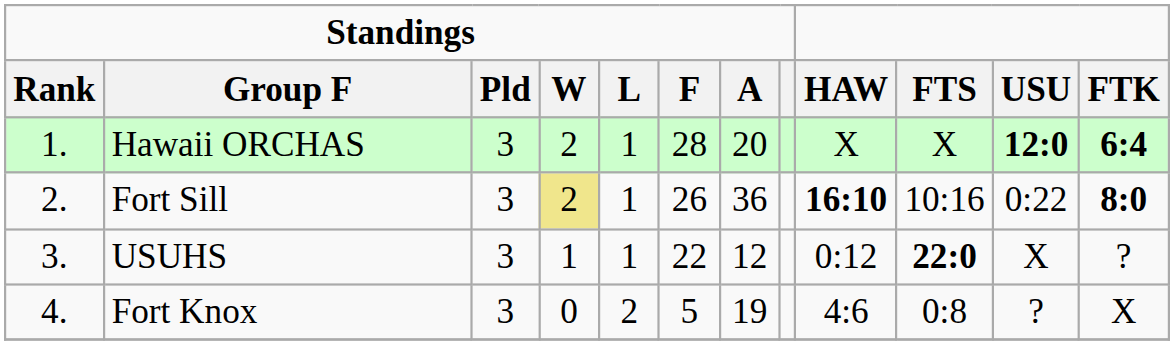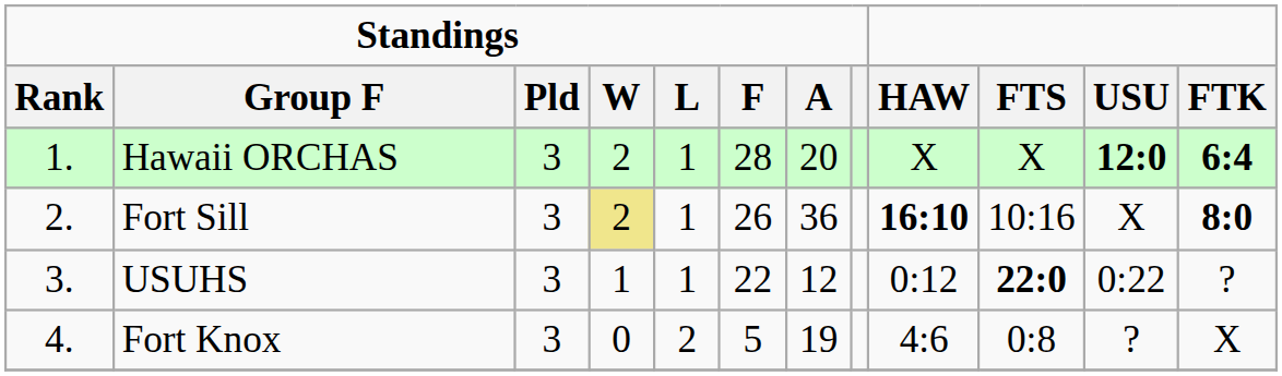 <table class="wikitable">
 <tr>
 <td colspan=8 align=center><strong>Standings</strong></td>
 <td colspan=6></td>
 </tr>
 <tr>
 <th bgcolor="#efefef">Rank</th>
 <th bgcolor="#efefef" width="160">Group F</th>
 <th bgcolor="#efefef" width="20">Pld</th>
 <th bgcolor="#efefef" width="20">W</th>
 <th bgcolor="#efefef" width="20">L</th>
 <th bgcolor="#efefef" width="20">F</th>
 <th bgcolor="#efefef" width="20">A</th>
 <th bgcolor="#efefef"></th>
 <th bgcolor="#efefef" width="20">HAW</th>
 <th bgcolor="#efefef" width="20">FTS</th>
 <th bgcolor="#efefef" width="20">USU</th>
 <th bgcolor="#efefef" width="20">FTK</th>
 </tr>
 <tr align=center bgcolor=#ccffcc>
 <td>1.</td>
 <td align=left>Hawaii ORCHAS</td>
 <td>3</td>
 <td>2</td>
 <td>1</td>
 <td>28</td>
 <td>20</td>
 <td></td>
 <td>X</td>
 <td>X</td>
 <td><strong>12:0</strong></td>
 <td><strong>6:4</strong></td>
 </tr>
 <tr align=center>
 <td>2.</td>
 <td align=left>Fort Sill</td>
 <td>3</td>
 <td style="background: khaki;">2</td>
 <td>1</td>
 <td>26</td>
 <td>36</td>
 <td></td>
 <td><strong>16:10</strong></td>
 <td>10:16</td>
-<td>0:22</td>
+<td>X</td>
 <td><strong>8:0</strong></td>
 </tr>
 <tr align=center>
 <td>3.</td>
 <td align=left>USUHS</td>
 <td>3</td>
 <td>1</td>
 <td>1</td>
 <td>22</td>
 <td>12</td>
 <td></td>
 <td>0:12</td>
 <td><strong>22:0</strong></td>
-<td>X</td>
+<td>0:22</td>
 <td>?</td>
 </tr>
 <tr align=center>
 <td>4.</td>
 <td align=left>Fort Knox</td>
 <td>3</td>
 <td>0</td>
 <td>2</td>
 <td>5</td>
 <td>19</td>
 <td></td>
 <td>4:6</td>
 <td>0:8</td>
 <td>?</td>
 <td>X</td>
 </tr>
 <tr align=center>
 </tr>
 </table>
